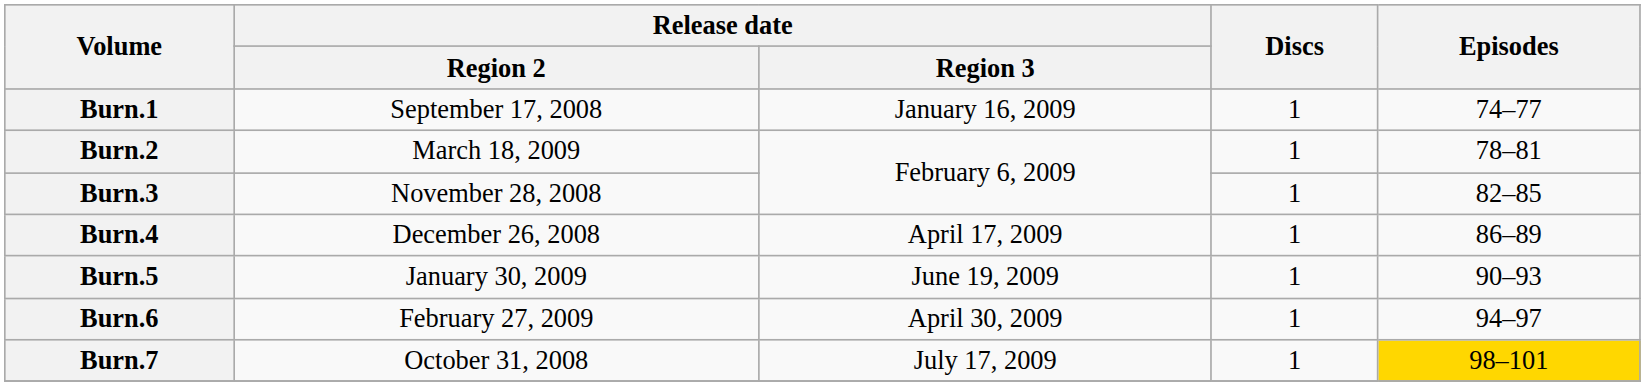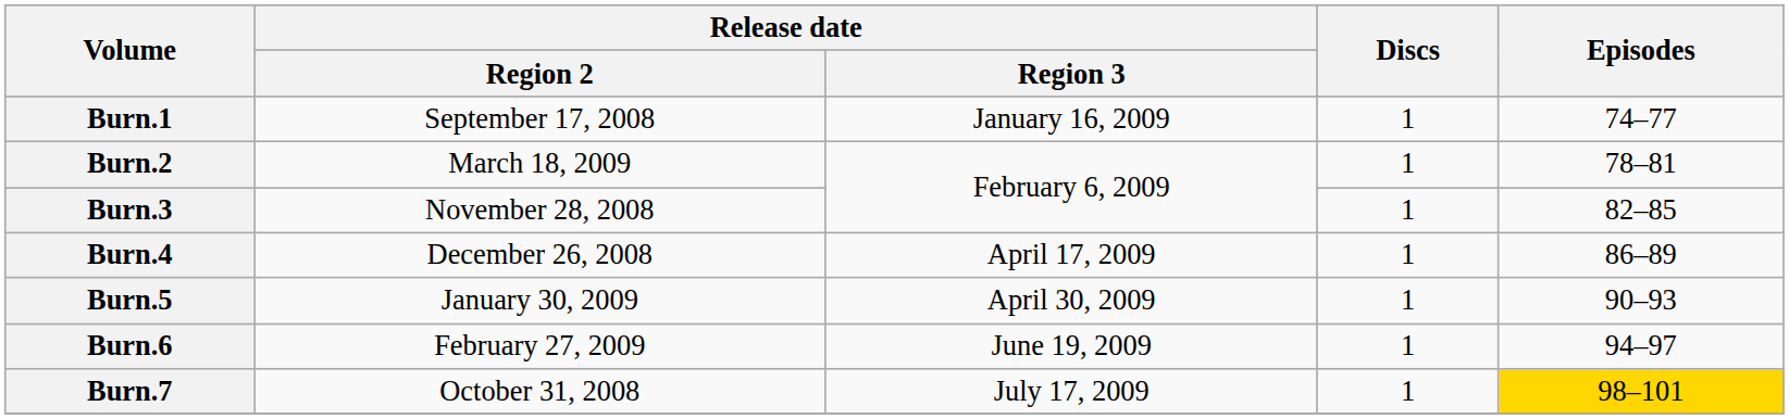 <table class="wikitable" style="width: 50%; text-align: center;">
 <tr>
 <th rowspan=2>Volume</th>
 <th colspan=2>Release date</th>
 <th rowspan=2>Discs</th>
 <th rowspan=2>Episodes</th>
 </tr>
 <tr>
 <th>Region 2</th>
 <th>Region 3</th>
 </tr>
 <tr>
 <th>Burn.1</th>
 <td>September 17, 2008</td>
 <td>January 16, 2009</td>
 <td>1</td>
 <td>74–77</td>
 </tr>
 <tr>
 <th>Burn.2</th>
 <td>March 18, 2009 </td>
 <td rowspan=2>February 6, 2009</td>
 <td>1</td>
 <td>78–81</td>
 </tr>
 <tr>
 <th>Burn.3</th>
 <td>November 28, 2008</td>
 <td>1</td>
 <td>82–85</td>
 </tr>
 <tr>
 <th>Burn.4</th>
 <td>December 26, 2008</td>
 <td>April 17, 2009</td>
 <td>1</td>
 <td>86–89</td>
 </tr>
 <tr>
 <th>Burn.5</th>
 <td>January 30, 2009 </td>
-<td>June 19, 2009 </td>
+<td>April 30, 2009 </td>
 <td>1</td>
 <td>90–93</td>
 </tr>
 <tr>
 <th>Burn.6</th>
 <td>February 27, 2009 </td>
-<td>April 30, 2009 </td>
+<td>June 19, 2009 </td>
 <td>1</td>
 <td>94–97</td>
 </tr>
 <tr>
 <th>Burn.7</th>
 <td>October 31, 2008</td>
 <td>July 17, 2009 </td>
 <td>1</td>
 <td style="background: gold;">98–101</td>
 </tr>
 <tr>
 </tr>
 </table>
